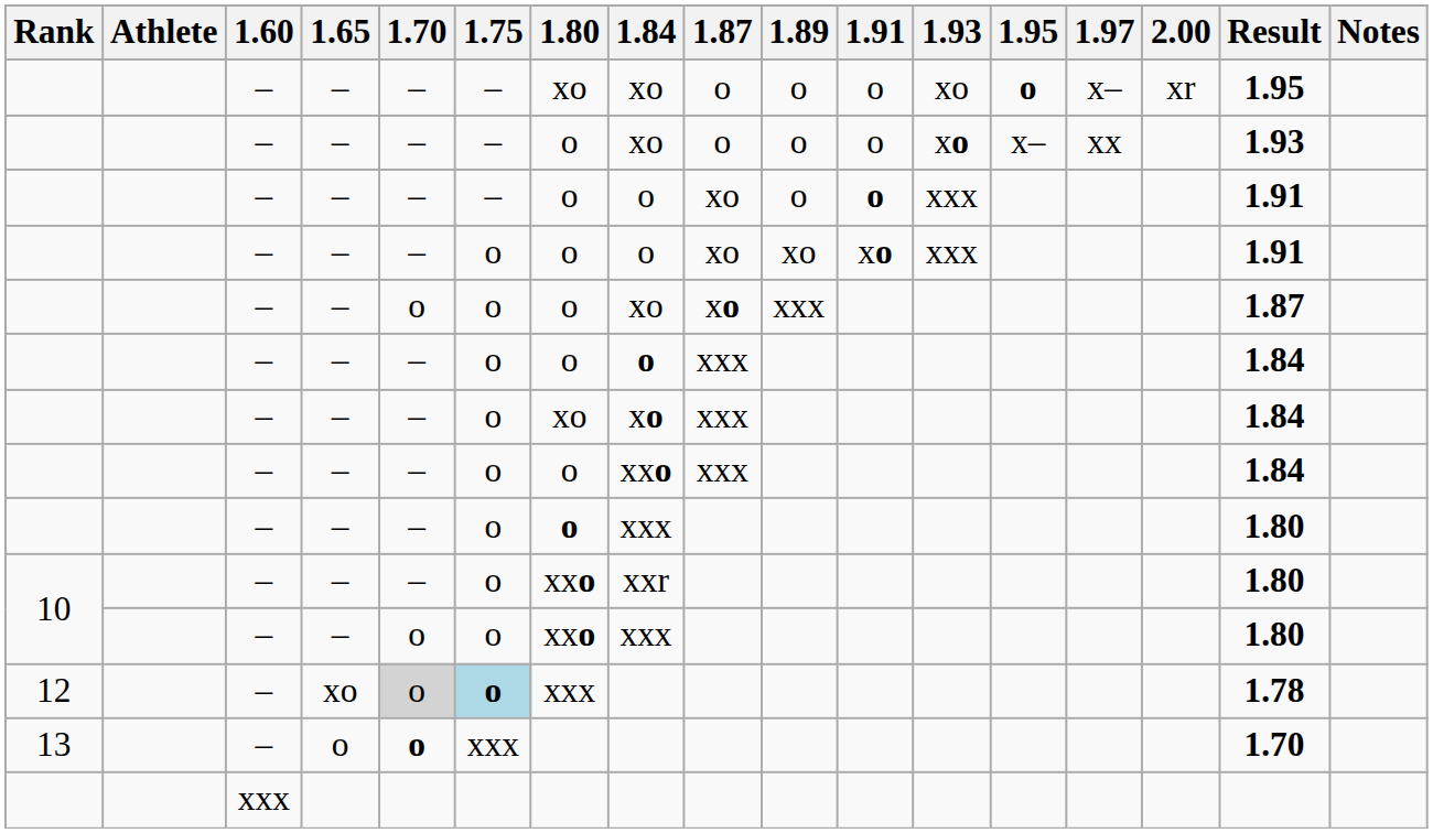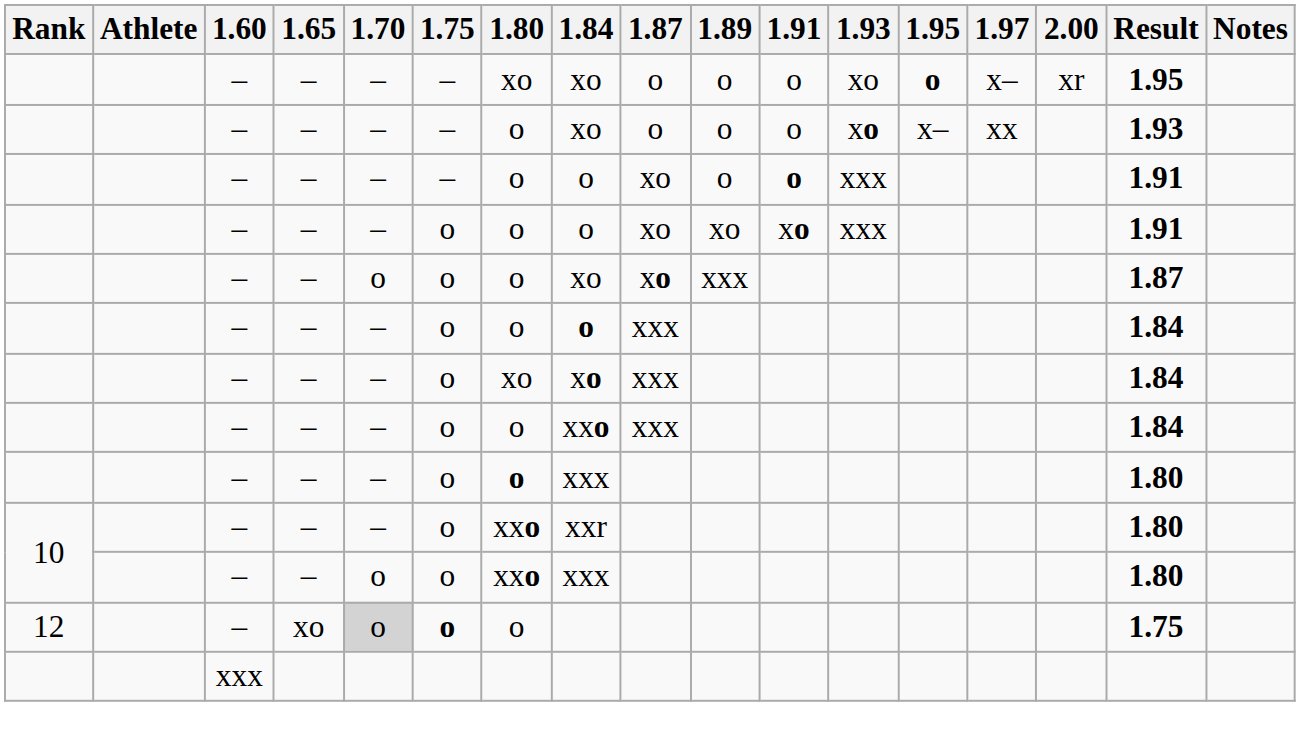 <table class="wikitable sortable" style="text-align:center">
 <tr>
 <th>Rank</th>
 <th>Athlete</th>
 <th class="unsortable">1.60</th>
 <th class="unsortable">1.65</th>
 <th class="unsortable">1.70</th>
 <th class="unsortable">1.75</th>
 <th class="unsortable">1.80</th>
 <th class="unsortable">1.84</th>
 <th class="unsortable">1.87</th>
 <th class="unsortable">1.89</th>
 <th class="unsortable">1.91</th>
 <th class="unsortable">1.93</th>
 <th class="unsortable">1.95</th>
 <th class="unsortable">1.97</th>
 <th class="unsortable">2.00</th>
 <th>Result</th>
 <th>Notes</th>
 </tr>
 <tr>
 <td></td>
 <td align="left"></td>
 <td>–</td>
 <td>–</td>
 <td>–</td>
 <td>–</td>
 <td>xo</td>
 <td>xo</td>
 <td>o</td>
 <td>o</td>
 <td>o</td>
 <td>xo</td>
 <td><strong>o </strong></td>
 <td>x–</td>
 <td>xr</td>
 <td><strong>1.95</strong></td>
 <td></td>
 </tr>
 <tr>
 <td></td>
 <td align="left"></td>
 <td>–</td>
 <td>–</td>
 <td>–</td>
 <td>–</td>
 <td>o</td>
 <td>xo</td>
 <td>o</td>
 <td>o</td>
 <td>o</td>
 <td>x<strong>o</strong></td>
 <td>x–</td>
 <td>xx</td>
 <td></td>
 <td><strong>1.93</strong></td>
 <td></td>
 </tr>
 <tr>
 <td></td>
 <td align="left"></td>
 <td>–</td>
 <td>–</td>
 <td>–</td>
 <td>–</td>
 <td>o</td>
 <td>o</td>
 <td>xo</td>
 <td>o</td>
 <td><strong>o </strong></td>
 <td>xxx</td>
 <td></td>
 <td></td>
 <td></td>
 <td><strong>1.91</strong></td>
 <td></td>
 </tr>
 <tr>
 <td></td>
 <td align="left"></td>
 <td>–</td>
 <td>–</td>
 <td>–</td>
 <td>o</td>
 <td>o</td>
 <td>o</td>
 <td>xo</td>
 <td>xo</td>
 <td>x<strong>o </strong></td>
 <td>xxx</td>
 <td></td>
 <td></td>
 <td></td>
 <td><strong>1.91</strong></td>
 <td></td>
 </tr>
 <tr>
 <td></td>
 <td align="left"></td>
 <td>–</td>
 <td>–</td>
 <td>o</td>
 <td>o</td>
 <td>o</td>
 <td>xo</td>
 <td>x<strong>o </strong></td>
 <td>xxx</td>
 <td></td>
 <td></td>
 <td></td>
 <td></td>
 <td></td>
 <td><strong>1.87</strong></td>
 <td></td>
 </tr>
 <tr>
 <td></td>
 <td align="left"></td>
 <td>–</td>
 <td>–</td>
 <td>–</td>
 <td>o</td>
 <td>o</td>
 <td><strong>o </strong></td>
 <td>xxx</td>
 <td></td>
 <td></td>
 <td></td>
 <td></td>
 <td></td>
 <td></td>
 <td><strong>1.84</strong></td>
 <td></td>
 </tr>
 <tr>
 <td></td>
 <td align="left"></td>
 <td>–</td>
 <td>–</td>
 <td>–</td>
 <td>o</td>
 <td>xo</td>
 <td>x<strong>o </strong></td>
 <td>xxx</td>
 <td></td>
 <td></td>
 <td></td>
 <td></td>
 <td></td>
 <td></td>
 <td><strong>1.84</strong></td>
 <td></td>
 </tr>
 <tr>
 <td></td>
 <td align="left"></td>
 <td>–</td>
 <td>–</td>
 <td>–</td>
 <td>o</td>
 <td>o</td>
 <td>xx<strong>o</strong></td>
 <td>xxx</td>
 <td></td>
 <td></td>
 <td></td>
 <td></td>
 <td></td>
 <td></td>
 <td><strong>1.84</strong></td>
 <td></td>
 </tr>
 <tr>
 <td></td>
 <td align="left"></td>
 <td>–</td>
 <td>–</td>
 <td>–</td>
 <td>o</td>
 <td><strong>o </strong></td>
 <td>xxx</td>
 <td></td>
 <td></td>
 <td></td>
 <td></td>
 <td></td>
 <td></td>
 <td></td>
 <td><strong>1.80</strong></td>
 <td></td>
 </tr>
 <tr>
 <td rowspan=2>10</td>
 <td align="left"></td>
 <td>–</td>
 <td>–</td>
 <td>–</td>
 <td>o</td>
 <td>xx<strong>o </strong></td>
 <td>xxr</td>
 <td></td>
 <td></td>
 <td></td>
 <td></td>
 <td></td>
 <td></td>
 <td></td>
 <td><strong>1.80</strong></td>
 <td></td>
 </tr>
 <tr>
 <td align="left"></td>
 <td>–</td>
 <td>–</td>
 <td>o</td>
 <td>o</td>
 <td>xx<strong>o </strong></td>
 <td>xxx</td>
 <td></td>
 <td></td>
 <td></td>
 <td></td>
 <td></td>
 <td></td>
 <td></td>
 <td><strong>1.80</strong></td>
 <td></td>
 </tr>
 <tr>
 <td>12</td>
 <td align="left"></td>
 <td>–</td>
 <td>xo</td>
 <td style="background: lightgrey;">o</td>
-<td style="background: lightblue;"><strong>o </strong></td>
-<td>xxx</td>
+<td><strong>o </strong></td>
+<td>o</td>
 <td></td>
 <td></td>
 <td></td>
 <td></td>
 <td></td>
 <td></td>
 <td></td>
 <td></td>
-<td><strong>1.78</strong></td>
-<td></td>
-</tr>
-<tr>
-<td>13</td>
-<td align="left"></td>
-<td>–</td>
-<td>o</td>
-<td><strong>o </strong></td>
-<td>xxx</td>
-<td></td>
-<td></td>
-<td></td>
-<td></td>
-<td></td>
-<td></td>
-<td></td>
-<td></td>
-<td></td>
-<td><strong>1.70</strong></td>
+<td><strong>1.75</strong></td>
 <td></td>
 </tr>
 <tr>
 <td></td>
 <td align="left"></td>
 <td>xxx</td>
 <td></td>
 <td></td>
 <td></td>
 <td></td>
 <td></td>
 <td></td>
 <td></td>
 <td></td>
 <td></td>
 <td></td>
 <td></td>
 <td></td>
 <td><strong></strong></td>
 <td></td>
 </tr>
 </table>
